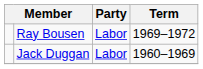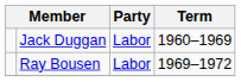 <table class="wikitable">
 <tr>
 <th colspan="2">Member</th>
 <th>Party</th>
 <th>Term</th>
 </tr>
 <tr>
 <td> </td>
+<td><a href='#'>Jack Duggan</a></td>
+<td><a href='#'>Labor</a></td>
+<td>1960–1969</td>
+</tr>
+<tr>
+<td> </td>
 <td><a href='#'>Ray Bousen</a></td>
 <td><a href='#'>Labor</a></td>
 <td>1969–1972</td>
 </tr>
 <tr>
-<td> </td>
-<td><a href='#'>Jack Duggan</a></td>
-<td><a href='#'>Labor</a></td>
-<td>1960–1969</td>
-</tr>
-<tr>
 </tr>
 </table>
